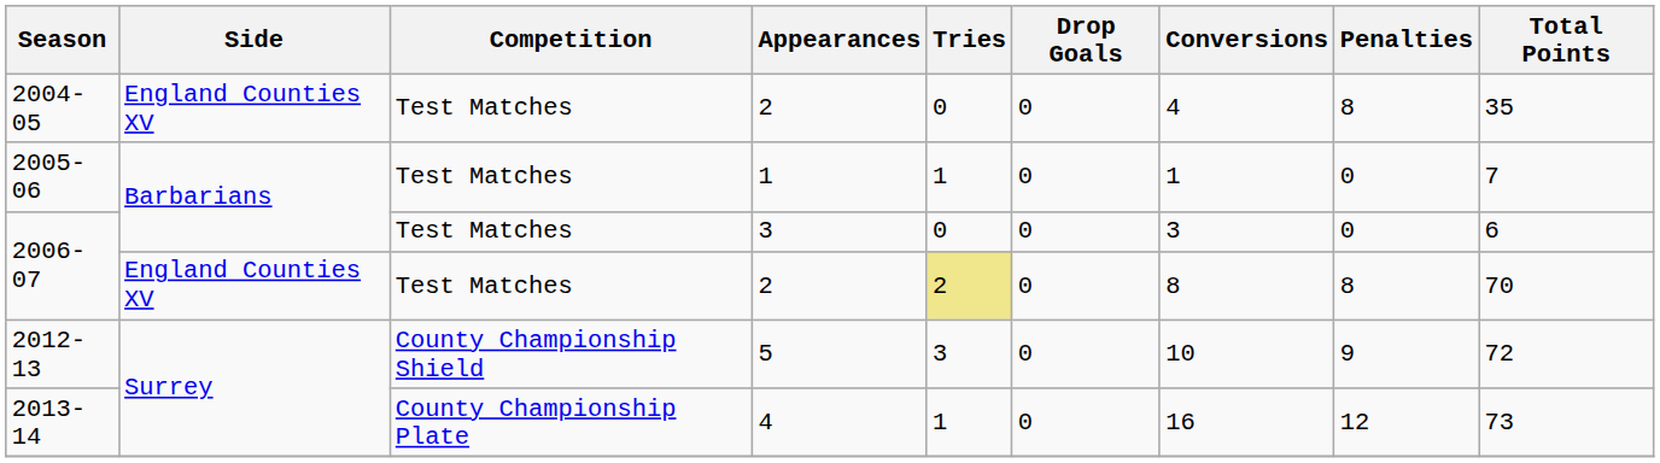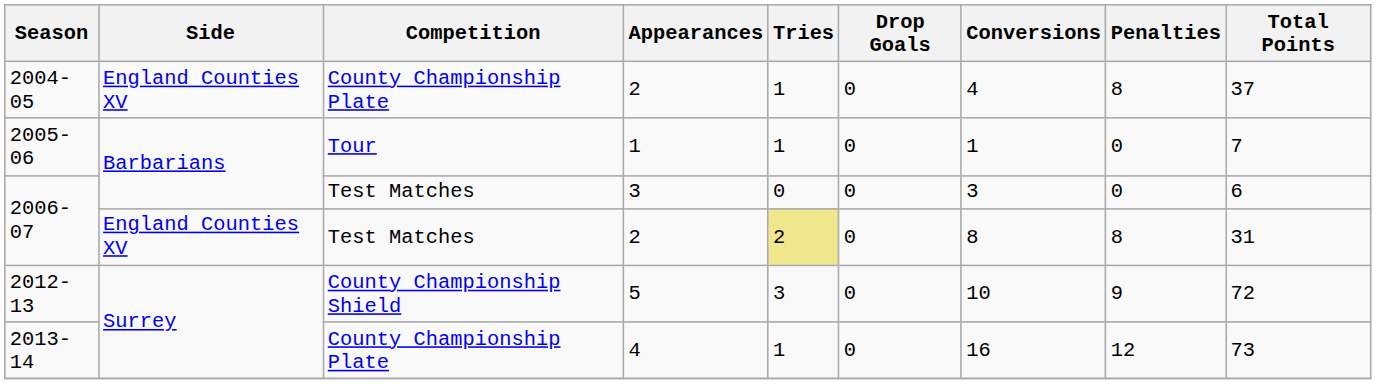 <table class="wikitable sortable">
 <tr>
 <th>Season</th>
 <th>Side</th>
 <th>Competition</th>
 <th>Appearances</th>
 <th>Tries</th>
 <th>Drop Goals</th>
 <th>Conversions</th>
 <th>Penalties</th>
 <th>Total Points</th>
 </tr>
 <tr>
 <td>2004-05</td>
 <td><a href='#'>England Counties XV</a></td>
-<td>Test Matches</td>
+<td><a href='#'>County Championship Plate</a></td>
 <td>2</td>
-<td>0</td>
+<td>1</td>
 <td>0</td>
 <td>4</td>
 <td>8</td>
-<td>35</td>
+<td>37</td>
 </tr>
 <tr>
 <td>2005-06</td>
 <td rowspan=2><a href='#'>Barbarians</a></td>
-<td>Test Matches</td>
+<td><a href='#'>Tour</a></td>
 <td>1</td>
 <td>1</td>
 <td>0</td>
 <td>1</td>
 <td>0</td>
 <td>7</td>
 </tr>
 <tr>
 <td rowspan=2>2006-07</td>
 <td>Test Matches</td>
 <td>3</td>
 <td>0</td>
 <td>0</td>
 <td>3</td>
 <td>0</td>
 <td>6</td>
 </tr>
 <tr>
 <td><a href='#'>England Counties XV</a></td>
 <td>Test Matches</td>
 <td>2</td>
 <td style="background: khaki;">2</td>
 <td>0</td>
 <td>8</td>
 <td>8</td>
-<td>70</td>
+<td>31</td>
 </tr>
 <tr>
 <td>2012-13</td>
 <td rowspan=2><a href='#'>Surrey</a></td>
 <td><a href='#'>County Championship Shield</a></td>
 <td>5</td>
 <td>3</td>
 <td>0</td>
 <td>10</td>
 <td>9</td>
 <td>72</td>
 </tr>
 <tr>
 <td>2013-14</td>
 <td><a href='#'>County Championship Plate</a></td>
 <td>4</td>
 <td>1</td>
 <td>0</td>
 <td>16</td>
 <td>12</td>
 <td>73</td>
 </tr>
 <tr>
 </tr>
 </table>
